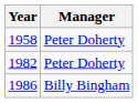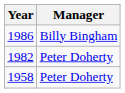 <table class="wikitable">
 <tr>
 <th>Year</th>
 <th>Manager</th>
 </tr>
 <tr>
-<td align=center><a href='#'>1958</a></td>
-<td> <a href='#'>Peter Doherty</a></td>
+<td align=center><a href='#'>1986</a></td>
+<td> <a href='#'>Billy Bingham</a></td>
 </tr>
 <tr>
 <td align=center><a href='#'>1982</a></td>
 <td> <a href='#'>Peter Doherty</a></td>
 </tr>
 <tr>
-<td align=center><a href='#'>1986</a></td>
-<td> <a href='#'>Billy Bingham</a></td>
+<td align=center><a href='#'>1958</a></td>
+<td> <a href='#'>Peter Doherty</a></td>
 </tr>
 </table>
